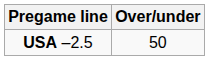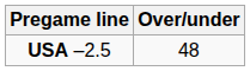 <table class="wikitable">
 <tr align="center">
 <th style=>Pregame line</th>
 <th style=>Over/under</th>
 </tr>
 <tr align="center">
 <td><strong>USA</strong> –2.5</td>
-<td>50</td>
+<td>48</td>
 </tr>
 </table>
